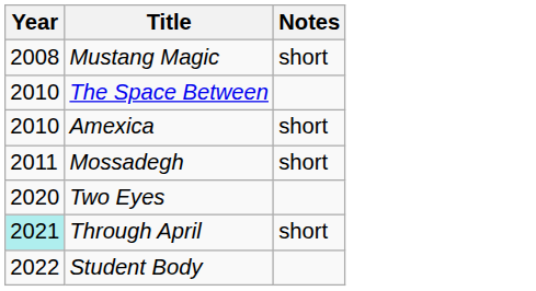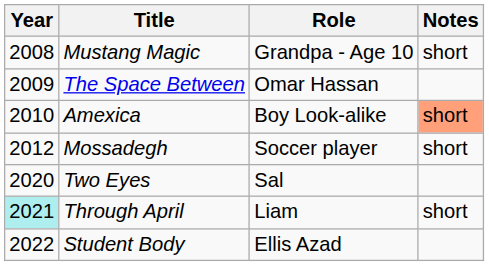 <table class="wikitable sortable">
 <tr>
 <th>Year</th>
 <th>Title</th>
+<th>Role</th>
 <th class="unsortable">Notes</th>
 </tr>
 <tr>
 <td>2008</td>
 <td><em>Mustang Magic</em></td>
+<td>Grandpa - Age 10</td>
 <td>short</td>
 </tr>
 <tr>
-<td>2010</td>
+<td>2009</td>
 <td><em><a href='#'>The Space Between</a></em></td>
+<td>Omar Hassan</td>
 <td></td>
 </tr>
 <tr>
 <td>2010</td>
 <td><em>Amexica</em></td>
-<td>short</td>
+<td>Boy Look-alike</td>
+<td style="background: lightsalmon;">short</td>
 </tr>
 <tr>
-<td>2011</td>
+<td>2012</td>
 <td><em>Mossadegh</em></td>
+<td>Soccer player</td>
 <td>short</td>
 </tr>
 <tr>
 <td>2020</td>
 <td><em>Two Eyes</em></td>
+<td>Sal</td>
 <td></td>
 </tr>
 <tr>
 <td style="background: paleturquoise;">2021</td>
 <td><em>Through April</em></td>
+<td>Liam</td>
 <td>short</td>
 </tr>
 <tr>
 <td>2022</td>
 <td><em>Student Body</em></td>
+<td>Ellis Azad</td>
 <td></td>
 </tr>
 </table>
